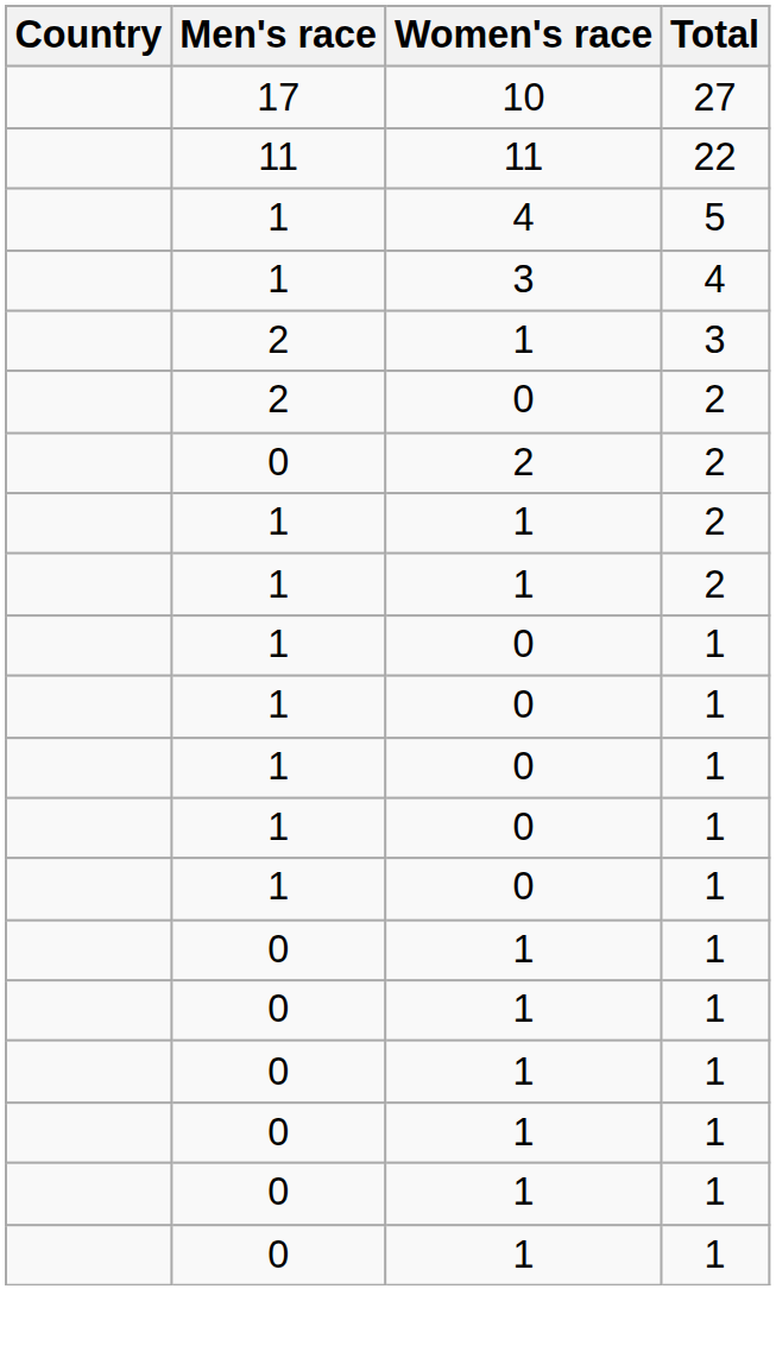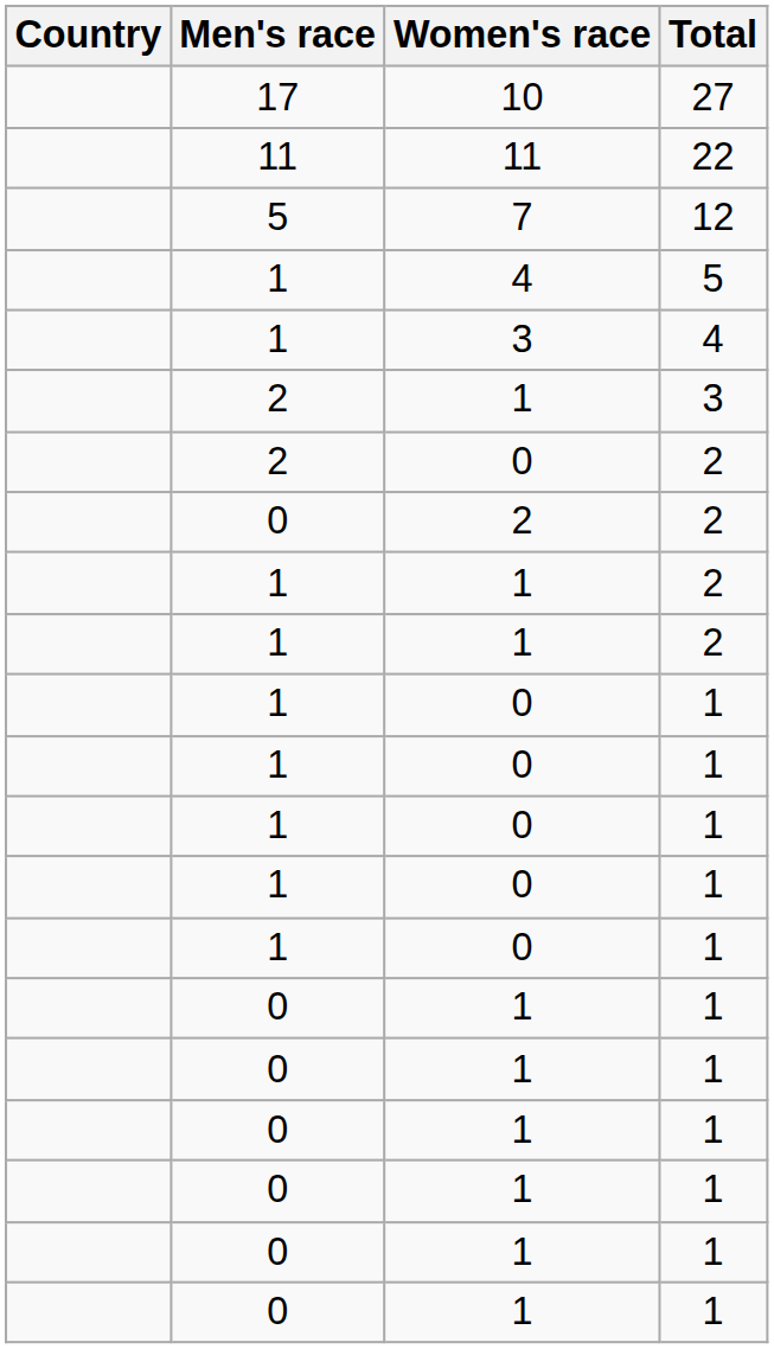 <table class="wikitable sortable" style="text-align:center">
 <tr>
 <th>Country</th>
 <th>Men's race</th>
 <th>Women's race</th>
 <th>Total</th>
 </tr>
 <tr>
 <td align=left></td>
 <td>17</td>
 <td>10</td>
 <td>27</td>
 </tr>
 <tr>
 <td align=left></td>
 <td>11</td>
 <td>11</td>
 <td>22</td>
+</tr>
+<tr>
+<td align=left></td>
+<td>5</td>
+<td>7</td>
+<td>12</td>
 </tr>
 <tr>
 <td align=left></td>
 <td>1</td>
 <td>4</td>
 <td>5</td>
 </tr>
 <tr>
 <td align=left></td>
 <td>1</td>
 <td>3</td>
 <td>4</td>
 </tr>
 <tr>
 <td align=left></td>
 <td>2</td>
 <td>1</td>
 <td>3</td>
 </tr>
 <tr>
 <td align=left></td>
 <td>2</td>
 <td>0</td>
 <td>2</td>
 </tr>
 <tr>
 <td align=left></td>
 <td>0</td>
 <td>2</td>
 <td>2</td>
 </tr>
 <tr>
 <td align=left></td>
 <td>1</td>
 <td>1</td>
 <td>2</td>
 </tr>
 <tr>
 <td align=left></td>
 <td>1</td>
 <td>1</td>
 <td>2</td>
 </tr>
 <tr>
 <td align=left></td>
 <td>1</td>
 <td>0</td>
 <td>1</td>
 </tr>
 <tr>
 <td align=left></td>
 <td>1</td>
 <td>0</td>
 <td>1</td>
 </tr>
 <tr>
 <td align=left></td>
 <td>1</td>
 <td>0</td>
 <td>1</td>
 </tr>
 <tr>
 <td align=left></td>
 <td>1</td>
 <td>0</td>
 <td>1</td>
 </tr>
 <tr>
 <td align=left></td>
 <td>1</td>
 <td>0</td>
 <td>1</td>
 </tr>
 <tr>
 <td align=left></td>
 <td>0</td>
 <td>1</td>
 <td>1</td>
 </tr>
 <tr>
 <td align=left></td>
 <td>0</td>
 <td>1</td>
 <td>1</td>
 </tr>
 <tr>
 <td align=left></td>
 <td>0</td>
 <td>1</td>
 <td>1</td>
 </tr>
 <tr>
 <td align=left></td>
 <td>0</td>
 <td>1</td>
 <td>1</td>
 </tr>
 <tr>
 <td align=left></td>
 <td>0</td>
 <td>1</td>
 <td>1</td>
 </tr>
 <tr>
 <td align=left></td>
 <td>0</td>
 <td>1</td>
 <td>1</td>
 </tr>
 </table>
